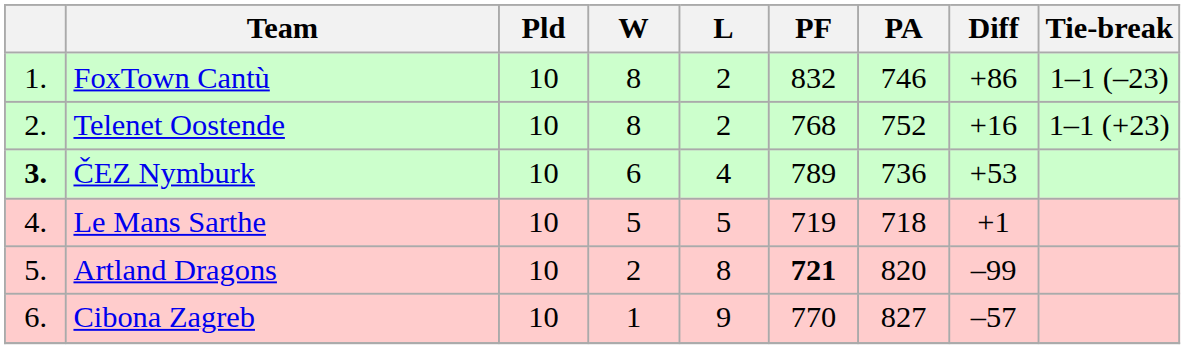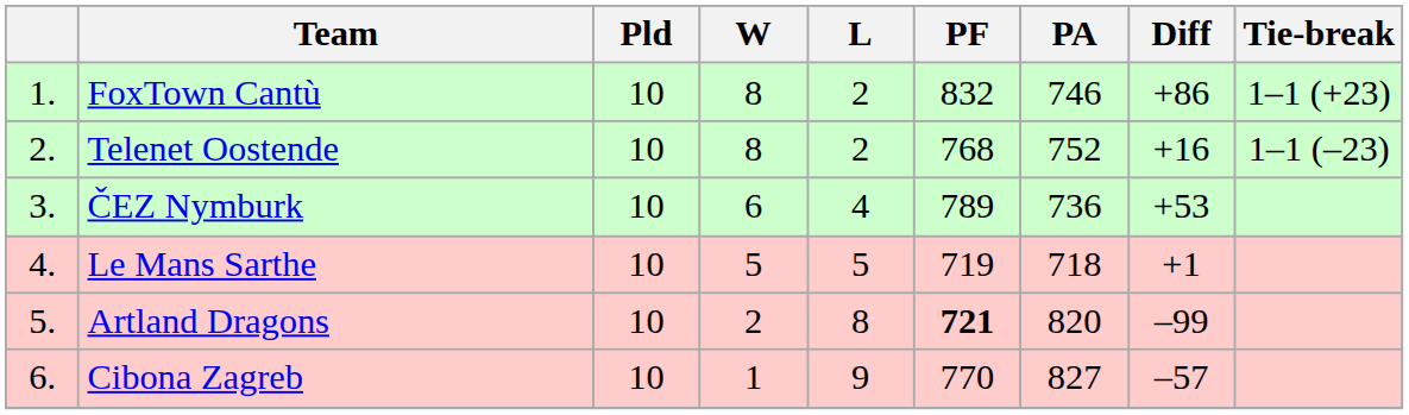 <table class="wikitable sortable" style="text-align:center">
 <tr>
 <th width=25></th>
 <th width=220>Team</th>
 <th width=40>Pld</th>
 <th width=40>W</th>
 <th width=40>L</th>
 <th width=40>PF</th>
 <th width=40>PA</th>
 <th width=40>Diff</th>
 <th>Tie-break</th>
 </tr>
 <tr style="background:#ccffcc;">
 <td>1.</td>
 <td align=left> <a href='#'>FoxTown Cantù</a></td>
 <td>10</td>
 <td>8</td>
 <td>2</td>
 <td>832</td>
 <td>746</td>
 <td>+86</td>
-<td>1–1 (–23)</td>
+<td>1–1 (+23)</td>
 </tr>
 <tr style="background:#ccffcc;">
 <td>2.</td>
 <td align=left> <a href='#'>Telenet Oostende</a></td>
 <td>10</td>
 <td>8</td>
 <td>2</td>
 <td>768</td>
 <td>752</td>
 <td>+16</td>
-<td>1–1 (+23)</td>
+<td>1–1 (–23)</td>
 </tr>
 <tr style="background:#ccffcc;">
-<td><strong>3.</strong></td>
+<td>3.</td>
 <td align=left> <a href='#'>ČEZ Nymburk</a></td>
 <td>10</td>
 <td>6</td>
 <td>4</td>
 <td>789</td>
 <td>736</td>
 <td>+53</td>
 <td></td>
 </tr>
 <tr style="background:#ffcccc;">
 <td>4.</td>
 <td align=left> <a href='#'>Le Mans Sarthe</a></td>
 <td>10</td>
 <td>5</td>
 <td>5</td>
 <td>719</td>
 <td>718</td>
 <td>+1</td>
 <td></td>
 </tr>
 <tr style="background:#ffcccc;">
 <td>5.</td>
 <td align=left> <a href='#'>Artland Dragons</a></td>
 <td>10</td>
 <td>2</td>
 <td>8</td>
 <td><strong>721</strong></td>
 <td>820</td>
 <td>–99</td>
 <td></td>
 </tr>
 <tr style="background:#ffcccc;">
 <td>6.</td>
 <td align=left> <a href='#'>Cibona Zagreb</a></td>
 <td>10</td>
 <td>1</td>
 <td>9</td>
 <td>770</td>
 <td>827</td>
 <td>–57</td>
 <td></td>
 </tr>
 <tr>
 </tr>
 </table>
